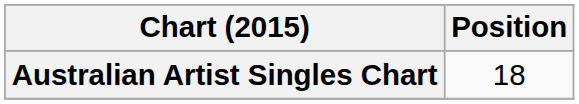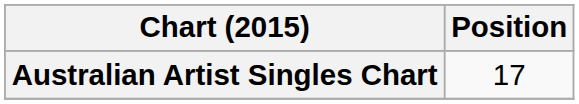 <table class="wikitable plainrowheaders" style="text-align:center">
 <tr>
 <th scope="col">Chart (2015)</th>
 <th scope="col">Position</th>
 </tr>
 <tr>
 <th scope="row">Australian Artist Singles Chart</th>
-<td>18</td>
+<td>17</td>
 </tr>
 <tr>
 </tr>
 </table>
